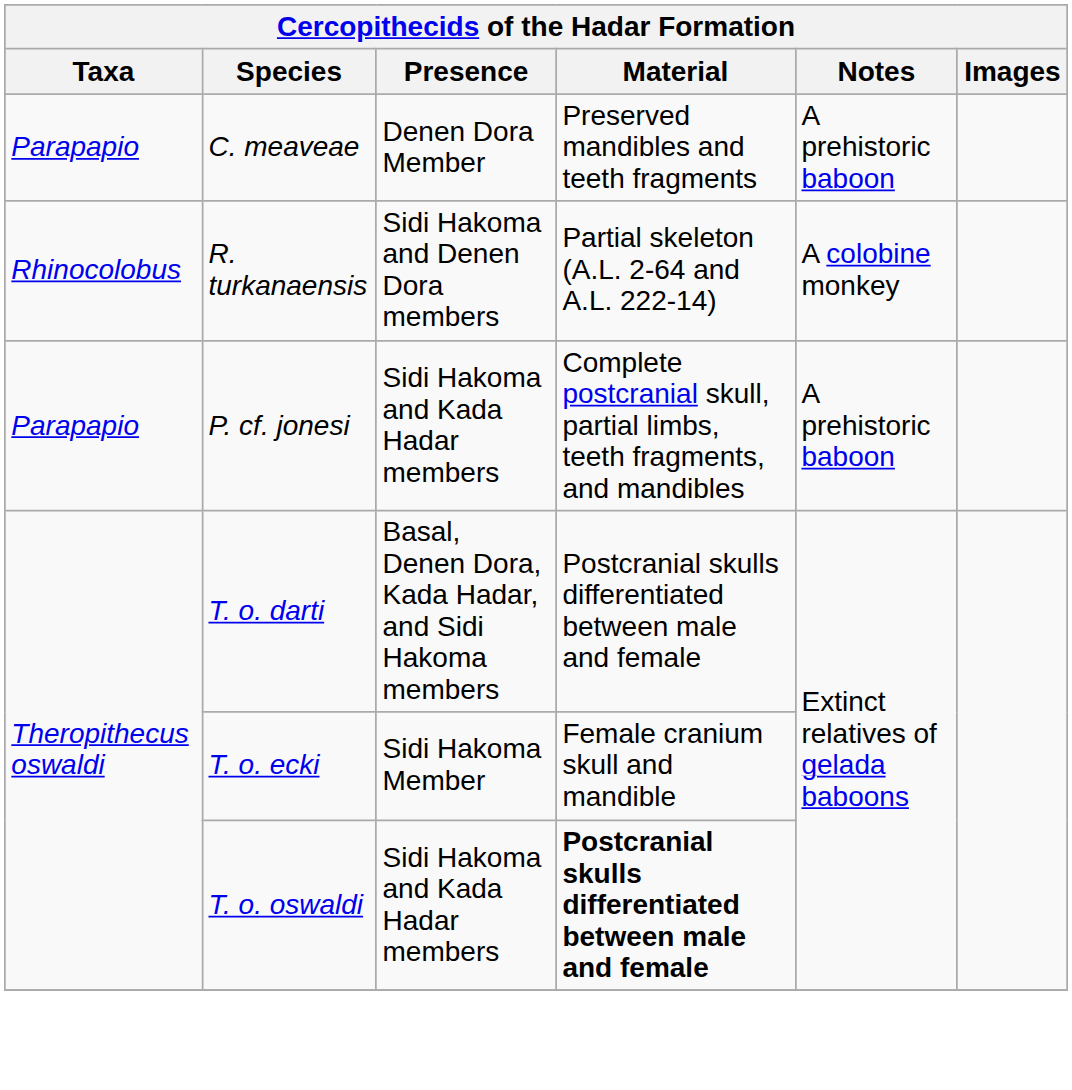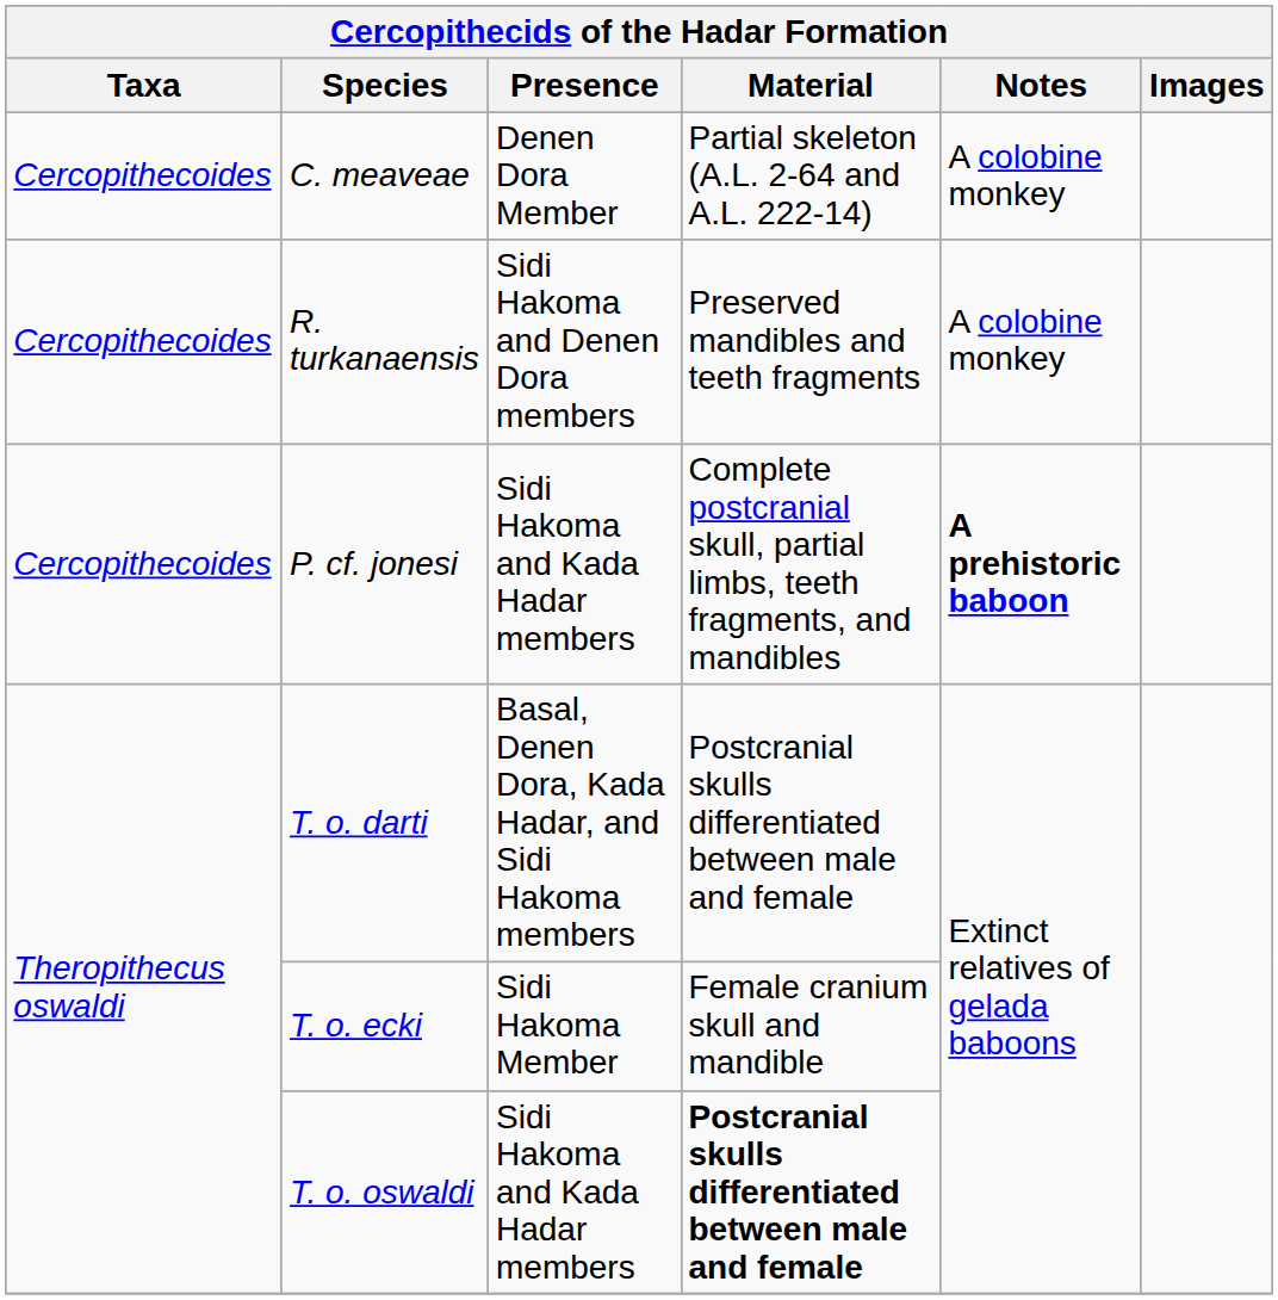 <table class="wikitable" align="center">
 <tr>
 <th colspan="6" align="center"><strong><a href='#'>Cercopithecids</a></strong> of the Hadar Formation</th>
 </tr>
 <tr>
 <th>Taxa</th>
 <th>Species</th>
 <th>Presence</th>
 <th>Material</th>
 <th>Notes</th>
 <th>Images</th>
 </tr>
 <tr>
-<td><em><a href='#'>Parapapio</a></em></td>
+<td><em><a href='#'>Cercopithecoides</a></em></td>
 <td><em>C. meaveae</em></td>
 <td>Denen Dora Member</td>
-<td>Preserved mandibles and teeth fragments</td>
-<td>A prehistoric <a href='#'>baboon</a></td>
-<td></td>
-</tr>
-<tr>
-<td><em><a href='#'>Rhinocolobus</a></em></td>
-<td><em>R. turkanaensis</em></td>
-<td>Sidi Hakoma and Denen Dora members</td>
 <td>Partial skeleton (A.L. 2-64 and A.L. 222-14)</td>
 <td>A <a href='#'>colobine</a> monkey</td>
 <td></td>
 </tr>
 <tr>
-<td><em><a href='#'>Parapapio</a></em></td>
+<td><em><a href='#'>Cercopithecoides</a></em></td>
+<td><em>R. turkanaensis</em></td>
+<td>Sidi Hakoma and Denen Dora members</td>
+<td>Preserved mandibles and teeth fragments</td>
+<td>A <a href='#'>colobine</a> monkey</td>
+<td></td>
+</tr>
+<tr>
+<td><em><a href='#'>Cercopithecoides</a></em></td>
 <td><em>P. cf. jonesi</em></td>
 <td>Sidi Hakoma and Kada Hadar members</td>
 <td>Complete <a href='#'>postcranial</a> skull, partial limbs, teeth fragments, and mandibles</td>
-<td>A prehistoric <a href='#'>baboon</a></td>
+<td><strong>A prehistoric <a href='#'>baboon</a></strong></td>
 <td></td>
 </tr>
 <tr>
 <td rowspan = "3"><em><a href='#'>Theropithecus oswaldi</a></em></td>
 <td><em><a href='#'>T. o. darti</a></em></td>
 <td>Basal, Denen Dora, Kada Hadar, and Sidi Hakoma members</td>
 <td>Postcranial skulls differentiated between male and female</td>
 <td rowspan = "3">Extinct relatives of <a href='#'>gelada baboons</a></td>
 <td rowspan = "3"></td>
 </tr>
 <tr>
 <td><em><a href='#'>T. o. ecki</a></em></td>
 <td>Sidi Hakoma Member</td>
 <td>Female cranium skull and mandible</td>
 </tr>
 <tr>
 <td><em> <a href='#'>T. o. oswaldi</a></em></td>
 <td>Sidi Hakoma and Kada Hadar members</td>
 <td><strong>Postcranial skulls differentiated between male and female</strong></td>
 </tr>
 <tr>
 </tr>
 </table>
